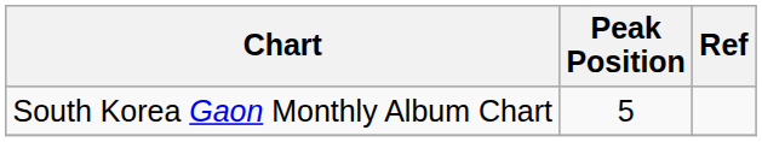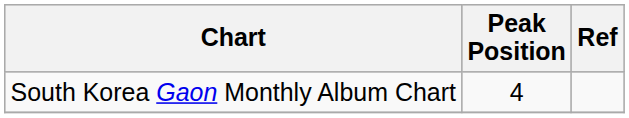 <table class="wikitable sortable">
 <tr>
 <th>Chart</th>
 <th>Peak<br>Position</th>
 <th>Ref</th>
 </tr>
 <tr>
 <td>South Korea <em><a href='#'>Gaon</a></em> Monthly Album Chart</td>
-<td align="center">5</td>
+<td align="center">4</td>
 <td></td>
 </tr>
 <tr>
 </tr>
 </table>
